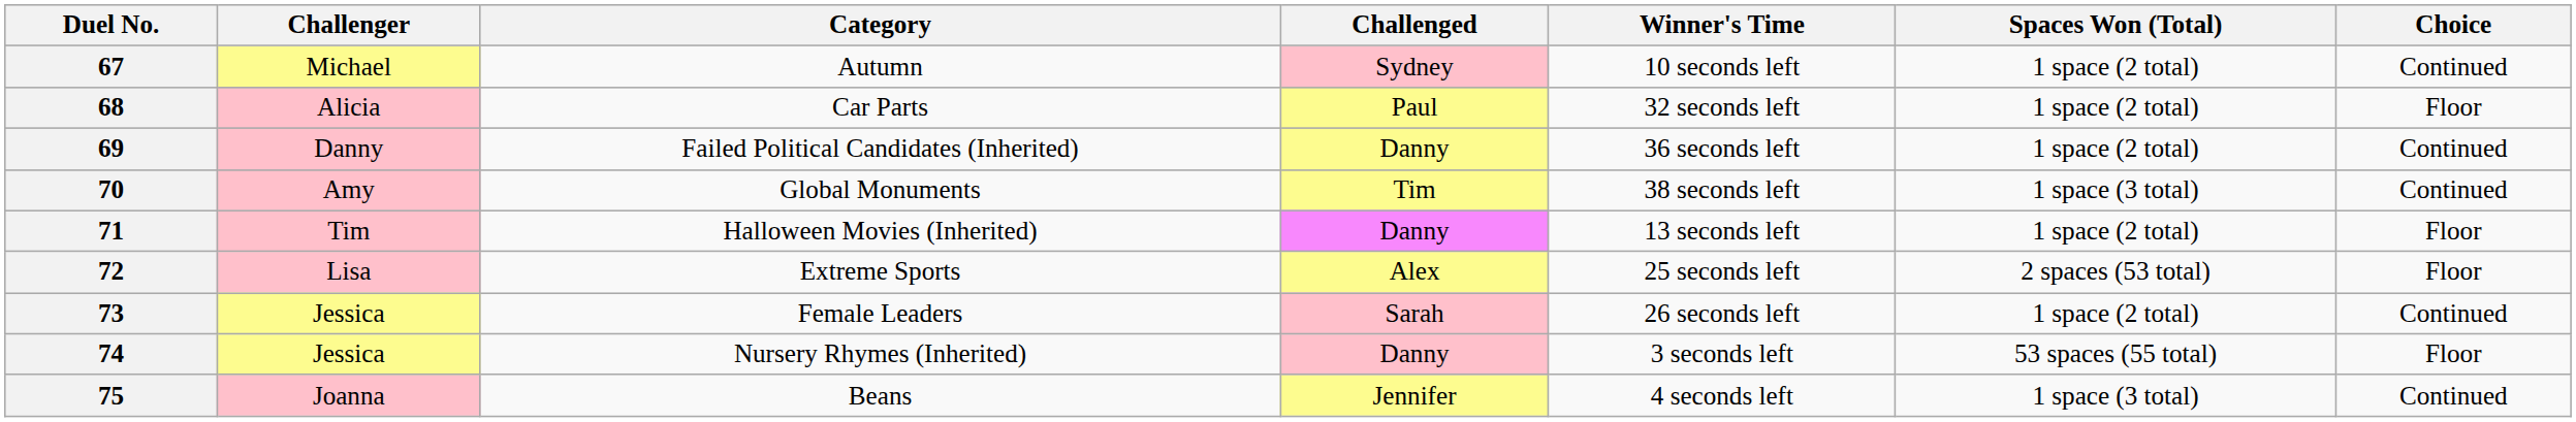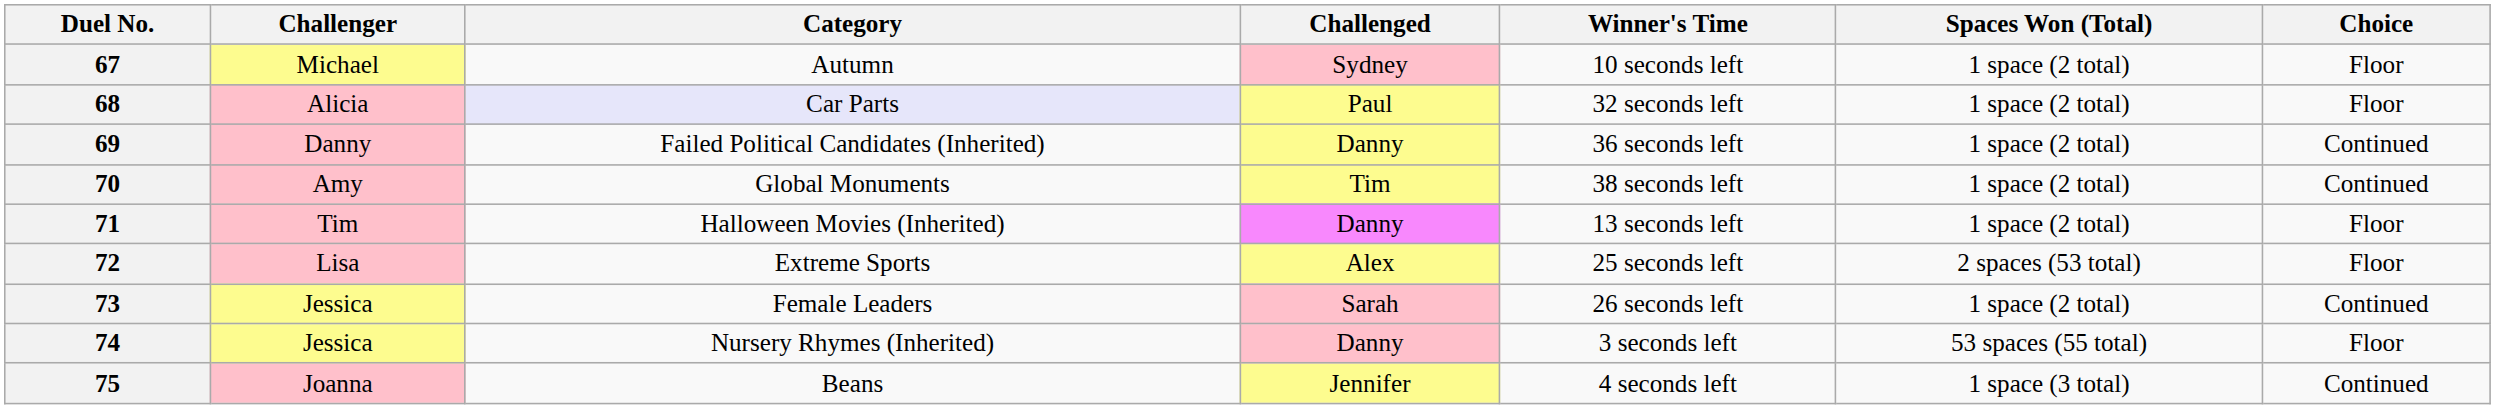 <table class="wikitable sortable mw-collapsible mw-collapsed" style="text-align:center; width:100%">
 <tr>
 <th scope="col">Duel No.</th>
 <th scope="col">Challenger</th>
 <th scope="col">Category</th>
 <th scope="col">Challenged</th>
 <th scope="col">Winner's Time</th>
 <th scope="col">Spaces Won (Total)</th>
 <th scope="col">Choice</th>
 </tr>
 <tr>
 <th>67</th>
 <td style="background:#fdfc8f;">Michael</td>
 <td>Autumn</td>
 <td style="background:pink;">Sydney</td>
 <td>10 seconds left</td>
 <td>1 space (2 total)</td>
-<td>Continued</td>
+<td>Floor</td>
 </tr>
 <tr>
 <th>68</th>
 <td style="background:pink;">Alicia</td>
-<td>Car Parts</td>
+<td style="background: lavender;">Car Parts</td>
 <td style="background:#fdfc8f;">Paul</td>
 <td>32 seconds left</td>
 <td>1 space (2 total)</td>
 <td>Floor</td>
 </tr>
 <tr>
 <th>69</th>
 <td style="background:pink;">Danny</td>
 <td>Failed Political Candidates (Inherited)</td>
 <td style="background:#fdfc8f;">Danny</td>
 <td>36 seconds left</td>
 <td>1 space (2 total)</td>
 <td>Continued</td>
 </tr>
 <tr>
 <th>70</th>
 <td style="background:pink;">Amy</td>
 <td>Global Monuments</td>
 <td style="background:#fdfc8f;">Tim</td>
 <td>38 seconds left</td>
-<td>1 space (3 total)</td>
+<td>1 space (2 total)</td>
 <td>Continued</td>
 </tr>
 <tr>
 <th>71</th>
 <td style="background:pink;">Tim</td>
 <td>Halloween Movies (Inherited)</td>
 <td style="background:#F888FD;">Danny</td>
 <td>13 seconds left</td>
 <td>1 space (2 total)</td>
 <td>Floor</td>
 </tr>
 <tr>
 <th>72</th>
 <td style="background:pink;">Lisa</td>
 <td>Extreme Sports</td>
 <td style="background:#fdfc8f;">Alex</td>
 <td>25 seconds left</td>
 <td>2 spaces (53 total)</td>
 <td>Floor</td>
 </tr>
 <tr>
 <th>73</th>
 <td style="background:#fdfc8f;">Jessica</td>
 <td>Female Leaders</td>
 <td style="background:pink;">Sarah</td>
 <td>26 seconds left</td>
 <td>1 space (2 total)</td>
 <td>Continued</td>
 </tr>
 <tr>
 <th>74</th>
 <td style="background:#fdfc8f;">Jessica</td>
 <td>Nursery Rhymes (Inherited)</td>
 <td style="background:pink;">Danny</td>
 <td>3 seconds left</td>
 <td>53 spaces (55 total)</td>
 <td>Floor</td>
 </tr>
 <tr>
 <th>75</th>
 <td style="background:pink;">Joanna</td>
 <td>Beans</td>
 <td style="background:#fdfc8f;">Jennifer</td>
 <td>4 seconds left</td>
 <td>1 space (3 total)</td>
 <td>Continued</td>
 </tr>
 </table>
